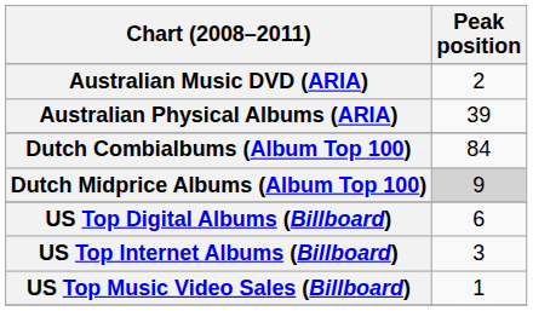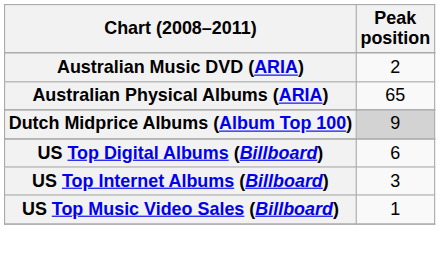 <table class="wikitable sortable plainrowheaders" style="text-align:center">
 <tr>
 <th>Chart (2008–2011)</th>
 <th>Peak<br>position</th>
 </tr>
 <tr>
 </tr>
 <tr>
 <th scope="row">Australian Music DVD (<a href='#'>ARIA</a>)</th>
 <td>2</td>
 </tr>
 <tr>
 <th scope="row">Australian Physical Albums (<a href='#'>ARIA</a>)</th>
-<td>39</td>
+<td>65</td>
 </tr>
 <tr>
 </tr>
 <tr>
 </tr>
 <tr>
-</tr>
-<tr>
-<th scope="row">Dutch Combialbums (<a href='#'>Album Top 100</a>)</th>
-<td>84</td>
 </tr>
 <tr>
 <th scope="row">Dutch Midprice Albums (<a href='#'>Album Top 100</a>)</th>
 <td style="background: lightgrey;">9</td>
 </tr>
 <tr>
 </tr>
 <tr>
 </tr>
 <tr>
 </tr>
 <tr>
 </tr>
 <tr>
 </tr>
 <tr>
 <th scope="row">US <a href='#'>Top Digital Albums</a> (<a href='#'><em>Billboard</em></a>)</th>
 <td>6</td>
 </tr>
 <tr>
 <th scope="row">US <a href='#'>Top Internet Albums</a> (<a href='#'><em>Billboard</em></a>)</th>
 <td>3</td>
 </tr>
 <tr>
 <th scope="row">US <a href='#'>Top Music Video Sales</a> (<a href='#'><em>Billboard</em></a>)</th>
 <td>1</td>
 </tr>
 <tr>
 </tr>
 <tr>
 </tr>
 </table>
